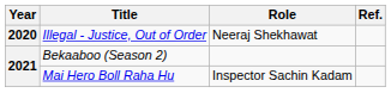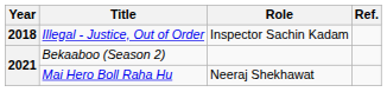 <table class="wikitable plainrowheaders sortable">
 <tr>
 <th scope="col">Year</th>
 <th scope="col">Title</th>
 <th scope="col">Role</th>
 <th scope="col" class="unsortable">Ref.</th>
 </tr>
 <tr>
-<th scope="row">2020</th>
+<th scope="row">2018</th>
 <td><em><a href='#'>Illegal - Justice, Out of Order</a></em></td>
-<td>Neeraj Shekhawat</td>
+<td>Inspector Sachin Kadam</td>
 <td></td>
 </tr>
 <tr>
 <th scope="row" rowspan="2">2021</th>
 <td><em>Bekaaboo (Season 2)</em></td>
 <td></td>
 <td></td>
 </tr>
 <tr>
 <td><em><a href='#'>Mai Hero Boll Raha Hu</a></em></td>
-<td>Inspector Sachin Kadam</td>
+<td>Neeraj Shekhawat</td>
 <td></td>
 </tr>
 </table>
